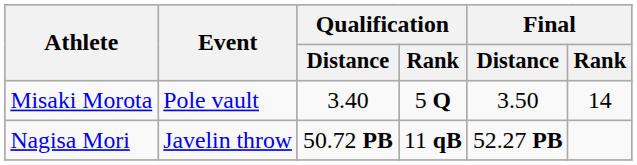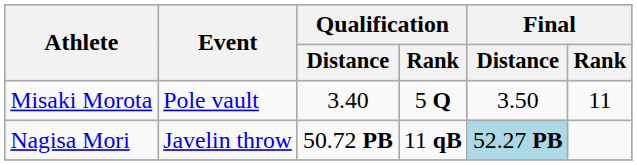 <table class=wikitable style="font-size:90%">
 <tr>
 <th rowspan=2>Athlete</th>
 <th rowspan=2>Event</th>
 <th colspan=2>Qualification</th>
 <th colspan=2>Final</th>
 </tr>
 <tr style="font-size:95%">
 <th>Distance</th>
 <th>Rank</th>
 <th>Distance</th>
 <th>Rank</th>
 </tr>
 <tr align=center>
 <td align=left><a href='#'>Misaki Morota</a></td>
 <td align=left><a href='#'>Pole vault</a></td>
 <td>3.40</td>
 <td>5 <strong>Q</strong></td>
 <td>3.50</td>
-<td>14</td>
+<td>11</td>
 </tr>
 <tr align=center>
 <td align=left><a href='#'>Nagisa Mori</a></td>
 <td align=left><a href='#'>Javelin throw</a></td>
 <td>50.72 <strong>PB</strong></td>
 <td>11 <strong>qB</strong></td>
-<td>52.27 <strong>PB</strong></td>
+<td style="background: lightblue;">52.27 <strong>PB</strong></td>
 <td></td>
 </tr>
 </table>
